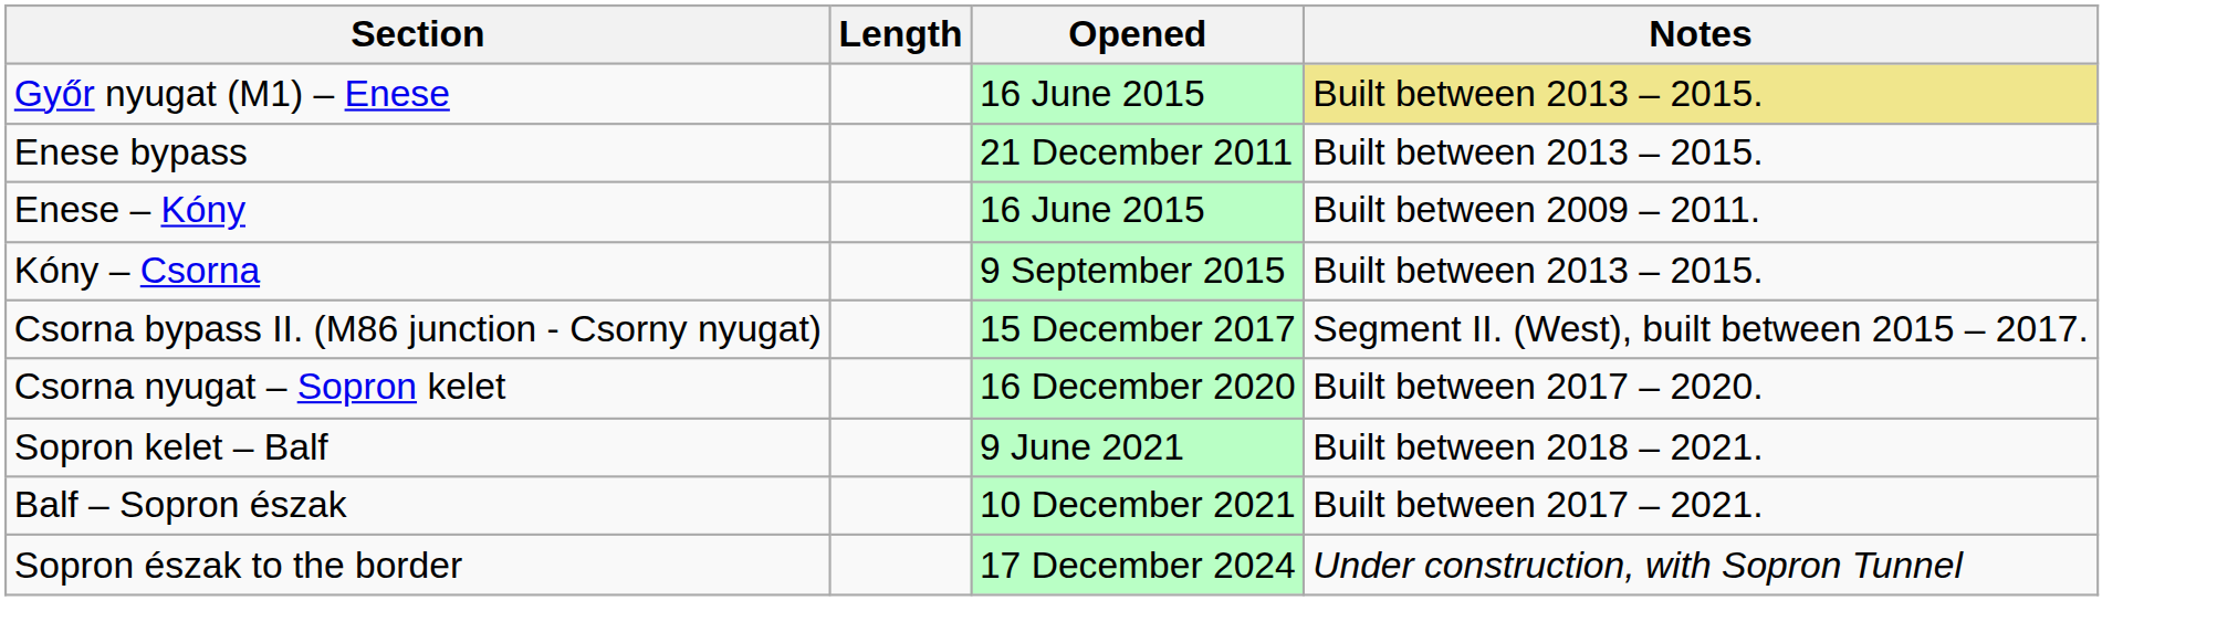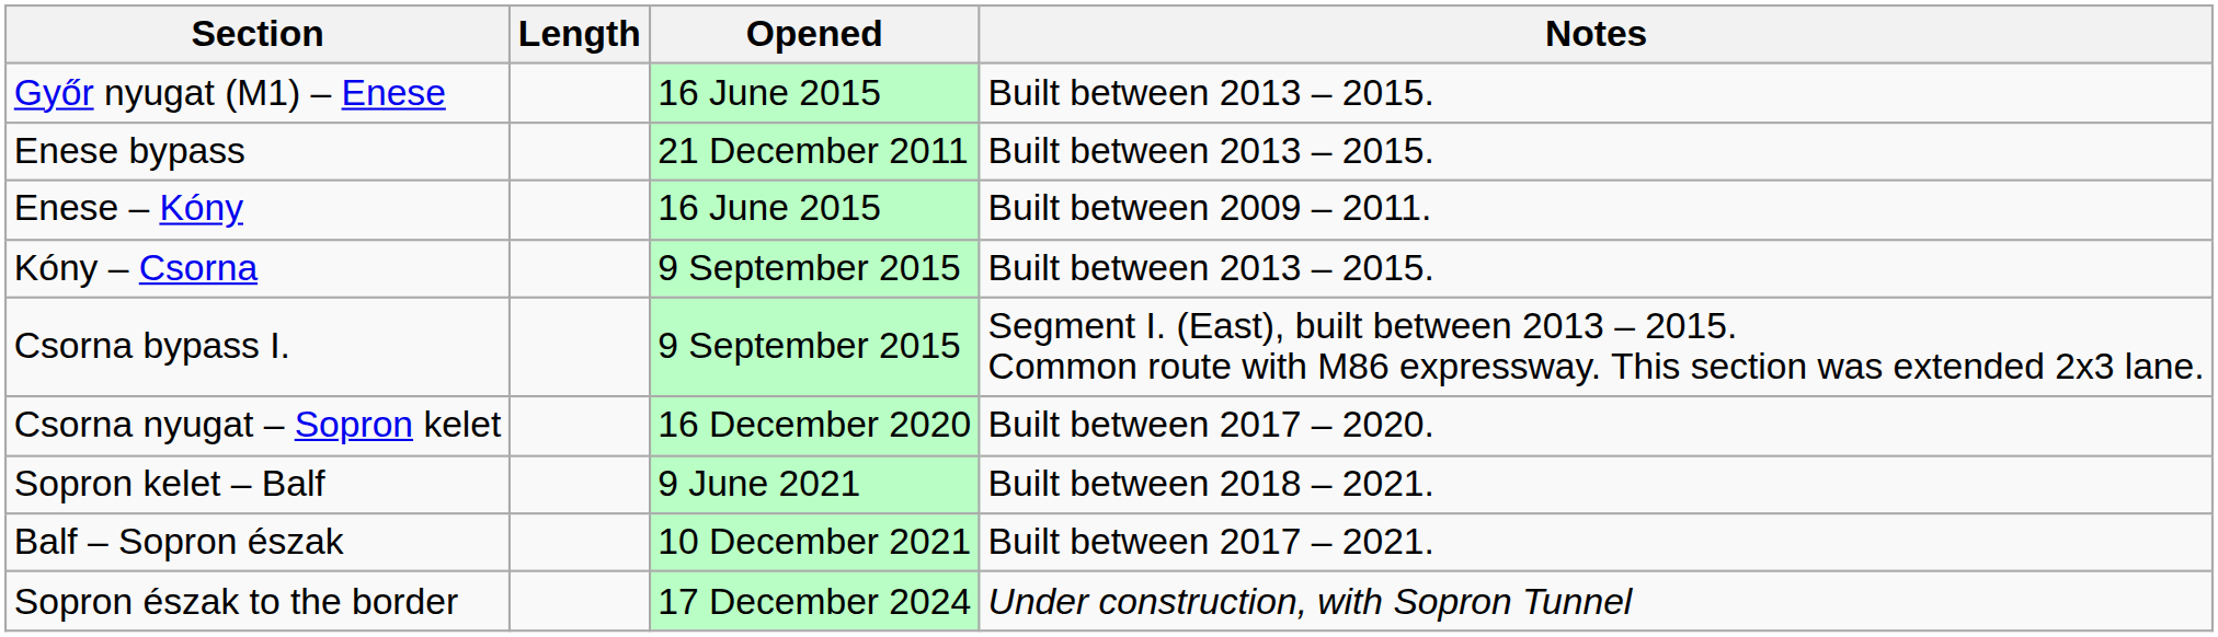 <table class="wikitable">
 <tr>
 <th>Section</th>
 <th>Length</th>
 <th>Opened</th>
 <th>Notes</th>
 </tr>
 <tr>
 <td><a href='#'>Győr</a> nyugat (M1) – <a href='#'>Enese</a></td>
 <td></td>
 <td bgcolor="#B9FFC5">16 June 2015</td>
-<td style="background: khaki;">Built between 2013 – 2015.</td>
+<td>Built between 2013 – 2015.</td>
 </tr>
 <tr>
 <td>Enese bypass</td>
 <td></td>
 <td bgcolor="#B9FFC5">21 December 2011</td>
 <td>Built between 2013 – 2015.</td>
 </tr>
 <tr>
 <td>Enese – <a href='#'>Kóny</a></td>
 <td></td>
 <td bgcolor="#B9FFC5">16 June 2015</td>
 <td>Built between 2009 – 2011.</td>
 </tr>
 <tr>
 <td>Kóny – <a href='#'>Csorna</a></td>
 <td></td>
 <td bgcolor="#B9FFC5">9 September 2015</td>
 <td>Built between 2013 – 2015.</td>
 </tr>
 <tr>
-<td>Csorna bypass II. (M86 junction - Csorny nyugat)</td>
+<td>Csorna bypass I.</td>
 <td></td>
-<td bgcolor="#B9FFC5">15 December 2017</td>
-<td>Segment II. (West), built between 2015 – 2017.</td>
+<td bgcolor="#B9FFC5">9 September 2015</td>
+<td>Segment I. (East), built between 2013 – 2015.<br>Common route with M86 expressway. This section was extended 2x3 lane.</td>
 </tr>
 <tr>
 <td>Csorna nyugat – <a href='#'>Sopron</a> kelet</td>
 <td></td>
 <td bgcolor="#B9FFC5">16 December 2020</td>
 <td>Built between 2017 – 2020.</td>
 </tr>
 <tr>
 <td>Sopron kelet – Balf</td>
 <td></td>
 <td bgcolor="#B9FFC5">9 June 2021</td>
 <td>Built between 2018 – 2021.</td>
 </tr>
 <tr>
 <td>Balf – Sopron észak</td>
 <td></td>
 <td bgcolor="#B9FFC5">10 December 2021</td>
 <td>Built between 2017 – 2021.</td>
 </tr>
 <tr>
 <td>Sopron észak to the border</td>
 <td></td>
 <td bgcolor="#B9FFC5">17 December 2024</td>
 <td><em>Under construction, with Sopron Tunnel</em></td>
 </tr>
 </table>
